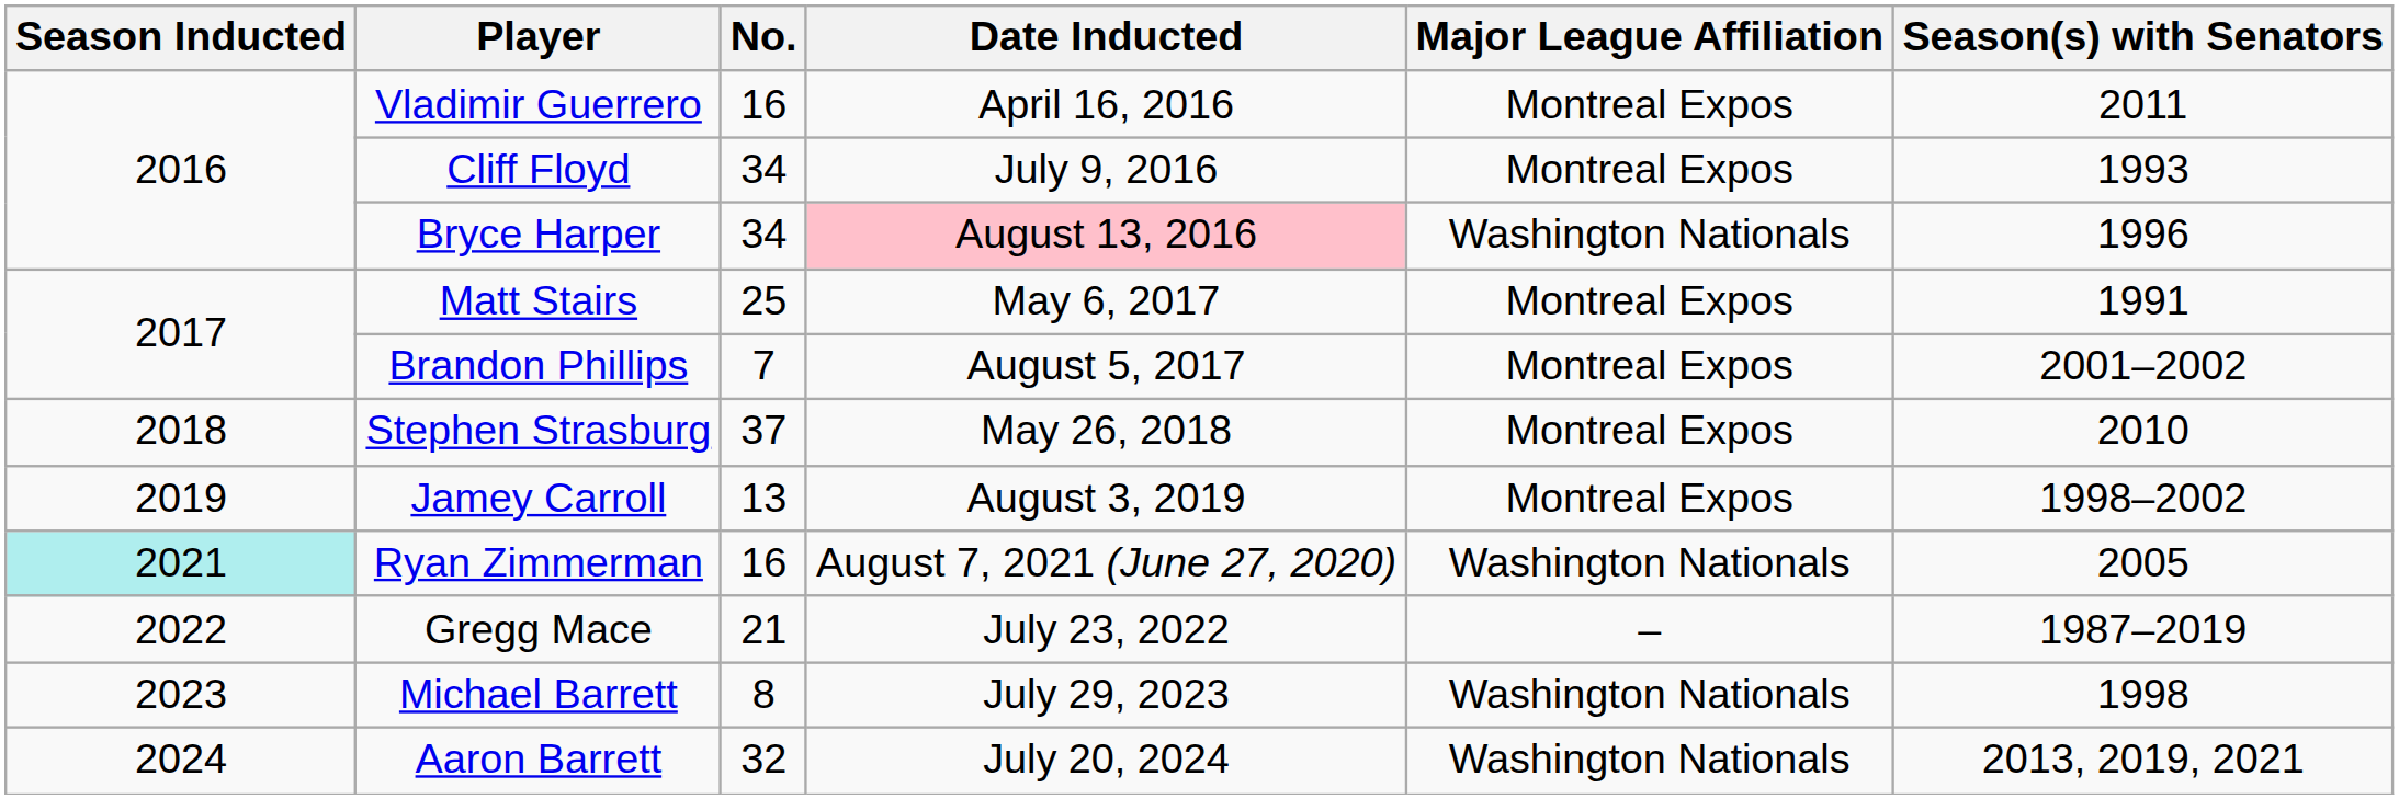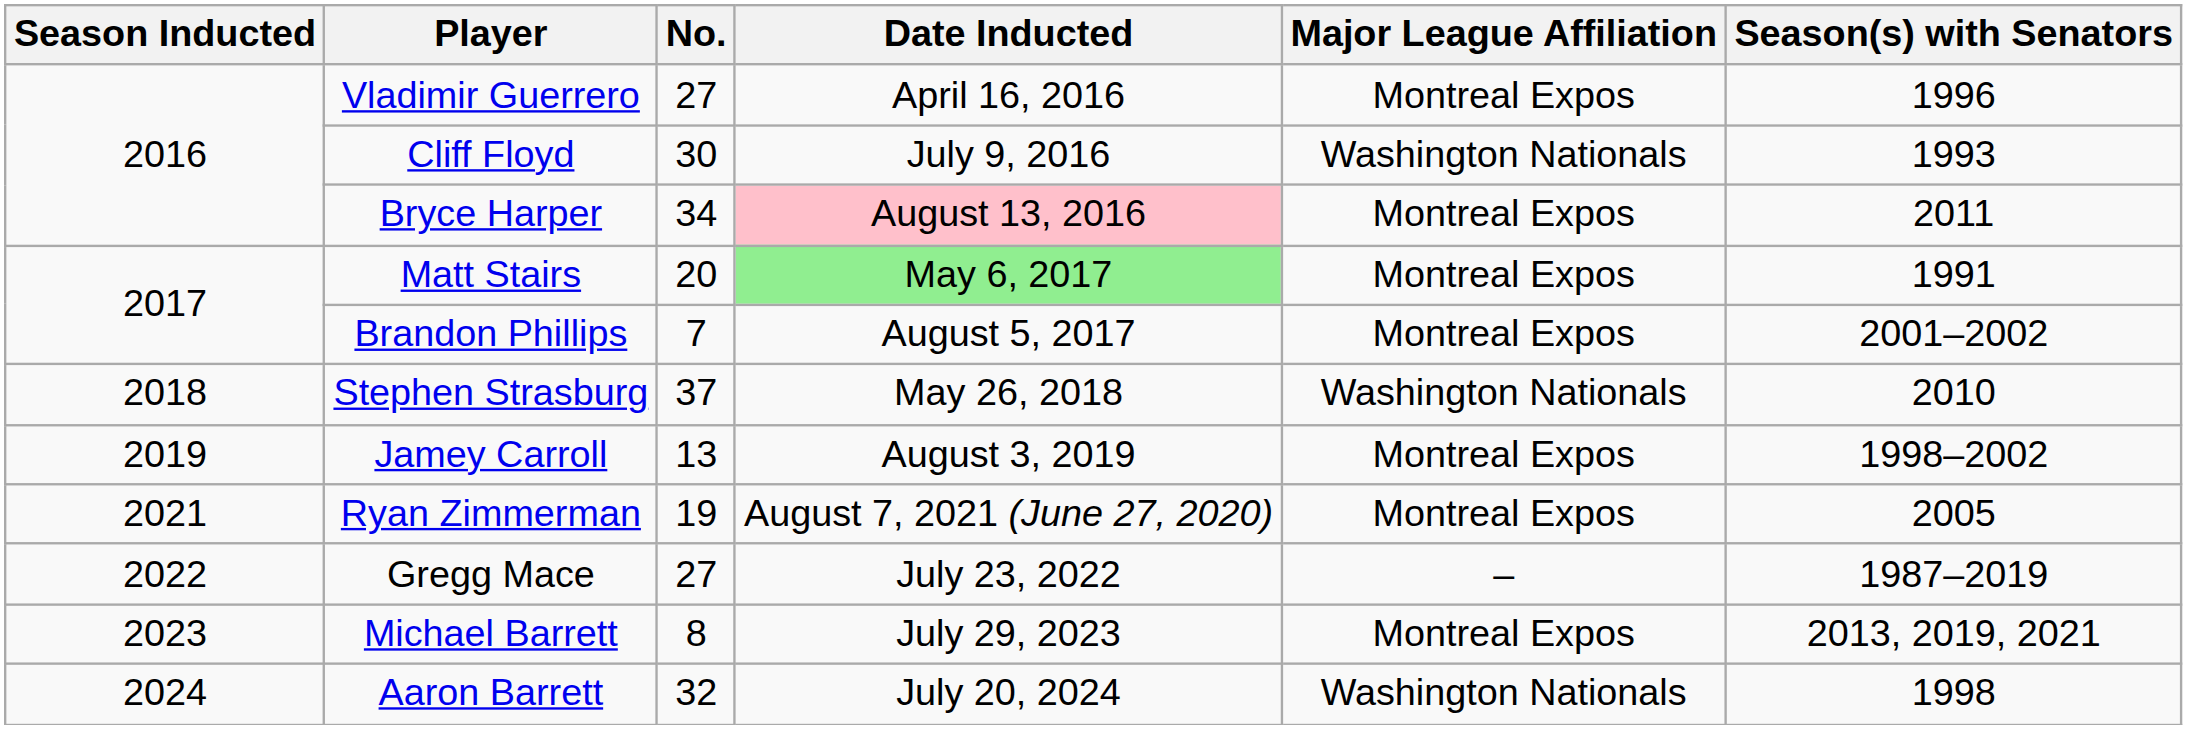 <table class="wikitable sortable" style="text-align:center">
 <tr>
 <th>Season Inducted</th>
 <th>Player</th>
 <th>No.</th>
 <th>Date Inducted</th>
 <th>Major League Affiliation</th>
 <th>Season(s) with Senators</th>
 </tr>
 <tr>
 <td rowspan="3">2016</td>
 <td><a href='#'>Vladimir Guerrero</a></td>
-<td>16</td>
+<td>27</td>
 <td>April 16, 2016</td>
 <td>Montreal Expos</td>
-<td>2011</td>
+<td>1996</td>
 </tr>
 <tr>
 <td><a href='#'>Cliff Floyd</a></td>
-<td>34</td>
+<td>30</td>
 <td>July 9, 2016</td>
-<td>Montreal Expos</td>
+<td>Washington Nationals</td>
 <td>1993</td>
 </tr>
 <tr>
 <td><a href='#'>Bryce Harper</a></td>
 <td>34</td>
 <td style="background: pink;">August 13, 2016</td>
-<td>Washington Nationals</td>
-<td>1996</td>
+<td>Montreal Expos</td>
+<td>2011</td>
 </tr>
 <tr>
 <td rowspan="2">2017</td>
 <td><a href='#'>Matt Stairs</a></td>
-<td>25</td>
-<td>May 6, 2017</td>
+<td>20</td>
+<td style="background: lightgreen;">May 6, 2017</td>
 <td>Montreal Expos</td>
 <td>1991</td>
 </tr>
 <tr>
 <td><a href='#'>Brandon Phillips</a></td>
 <td>7</td>
 <td>August 5, 2017</td>
 <td>Montreal Expos</td>
 <td>2001–2002</td>
 </tr>
 <tr>
 <td>2018</td>
 <td><a href='#'>Stephen Strasburg</a></td>
 <td>37</td>
 <td>May 26, 2018</td>
-<td>Montreal Expos</td>
+<td>Washington Nationals</td>
 <td>2010</td>
 </tr>
 <tr>
 <td>2019</td>
 <td><a href='#'>Jamey Carroll</a></td>
 <td>13</td>
 <td>August 3, 2019</td>
 <td>Montreal Expos</td>
 <td>1998–2002</td>
 </tr>
 <tr>
-<td style="background: paleturquoise;">2021</td>
+<td>2021</td>
 <td><a href='#'>Ryan Zimmerman</a></td>
-<td>16</td>
+<td>19</td>
 <td>August 7, 2021 <em>(June 27, 2020)</em></td>
-<td>Washington Nationals</td>
+<td>Montreal Expos</td>
 <td>2005</td>
 </tr>
 <tr>
 <td>2022</td>
 <td>Gregg Mace</td>
-<td>21</td>
+<td>27</td>
 <td>July 23, 2022</td>
 <td>–</td>
 <td>1987–2019</td>
 </tr>
 <tr>
 <td>2023</td>
 <td><a href='#'>Michael Barrett</a></td>
 <td>8</td>
 <td>July 29, 2023</td>
-<td>Washington Nationals</td>
-<td>1998</td>
+<td>Montreal Expos</td>
+<td>2013, 2019, 2021</td>
 </tr>
 <tr>
 <td>2024</td>
 <td><a href='#'>Aaron Barrett</a></td>
 <td>32</td>
 <td>July 20, 2024</td>
 <td>Washington Nationals</td>
-<td>2013, 2019, 2021</td>
+<td>1998</td>
 </tr>
 </table>
